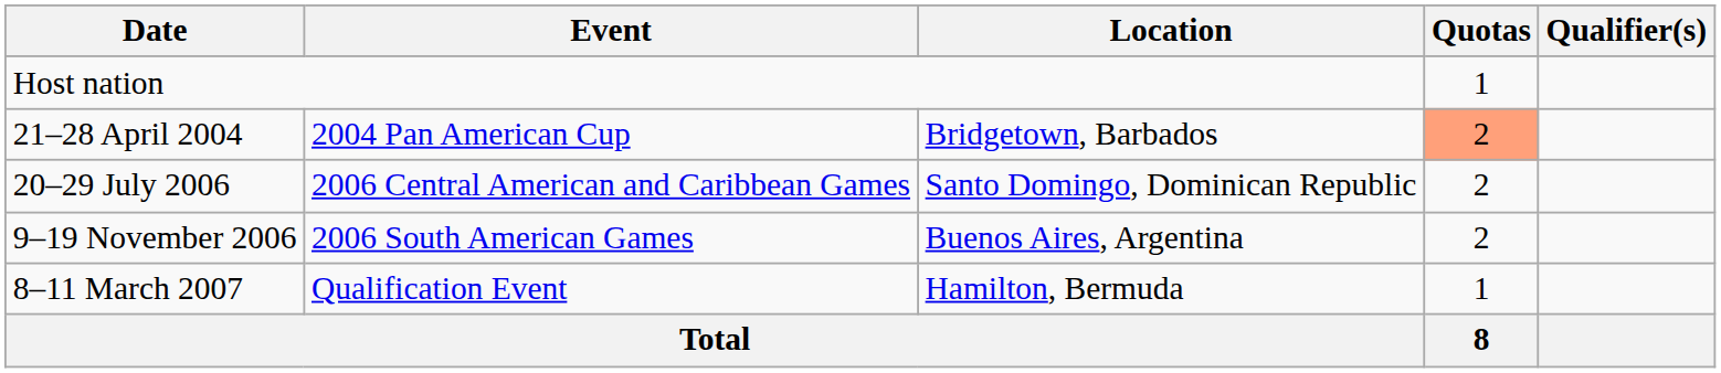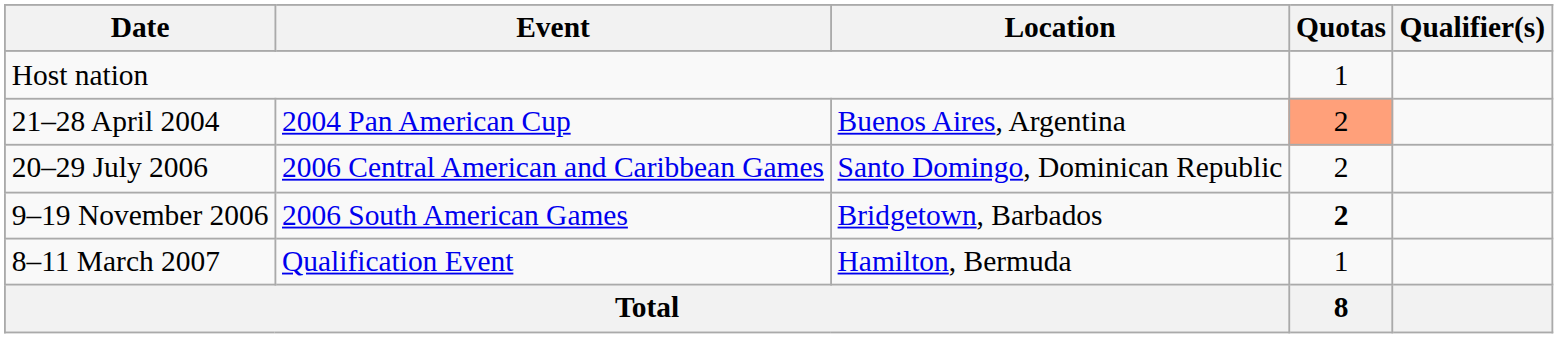 <table class="wikitable">
 <tr>
 <th>Date</th>
 <th>Event</th>
 <th>Location</th>
 <th>Quotas</th>
 <th>Qualifier(s)</th>
 </tr>
 <tr>
 <td colspan=3>Host nation</td>
 <td align=center>1</td>
 <td></td>
 </tr>
 <tr>
 <td>21–28 April 2004</td>
 <td><a href='#'>2004 Pan American Cup</a></td>
-<td><a href='#'>Bridgetown</a>, Barbados</td>
+<td><a href='#'>Buenos Aires</a>, Argentina</td>
 <td align=center style="background: lightsalmon;">2</td>
 <td><br></td>
 </tr>
 <tr>
 <td>20–29 July 2006</td>
 <td><a href='#'>2006 Central American and Caribbean Games</a></td>
 <td><a href='#'>Santo Domingo</a>, Dominican Republic</td>
 <td align=center>2</td>
 <td><br></td>
 </tr>
 <tr>
 <td>9–19 November 2006</td>
 <td><a href='#'>2006 South American Games</a></td>
-<td><a href='#'>Buenos Aires</a>, Argentina</td>
-<td align=center>2</td>
+<td><a href='#'>Bridgetown</a>, Barbados</td>
+<td align=center><strong>2</strong></td>
 <td><br></td>
 </tr>
 <tr>
 <td>8–11 March 2007</td>
 <td><a href='#'>Qualification Event</a></td>
 <td><a href='#'>Hamilton</a>, Bermuda</td>
 <td align=center>1</td>
 <td></td>
 </tr>
 <tr>
 <th colspan=3>Total</th>
 <th>8</th>
 <th></th>
 </tr>
 </table>
